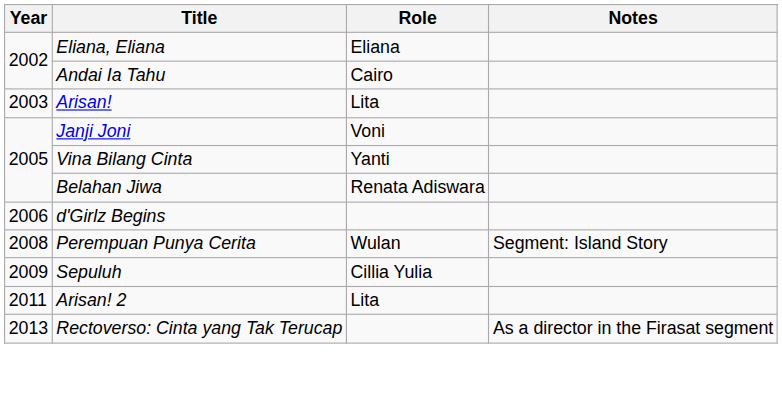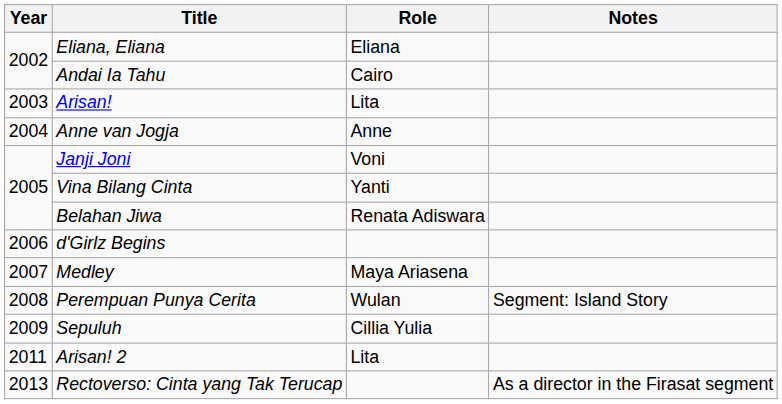 <table class="wikitable">
 <tr>
 <th>Year</th>
 <th>Title</th>
 <th>Role</th>
 <th>Notes</th>
 </tr>
 <tr>
 <td rowspan="2">2002</td>
 <td><em>Eliana, Eliana</em></td>
 <td>Eliana</td>
 <td></td>
 </tr>
 <tr>
 <td><em>Andai Ia Tahu</em></td>
 <td>Cairo</td>
 <td></td>
 </tr>
 <tr>
 <td>2003</td>
 <td><em><a href='#'>Arisan!</a></em></td>
 <td>Lita</td>
 <td></td>
 </tr>
 <tr>
+<td>2004</td>
+<td><em>Anne van Jogja</em></td>
+<td>Anne</td>
+<td></td>
+</tr>
+<tr>
 <td rowspan="3">2005</td>
 <td><em><a href='#'>Janji Joni</a></em></td>
 <td>Voni</td>
 <td></td>
 </tr>
 <tr>
 <td><em>Vina Bilang Cinta</em></td>
 <td>Yanti</td>
 <td></td>
 </tr>
 <tr>
 <td><em>Belahan Jiwa</em></td>
 <td>Renata Adiswara</td>
 <td></td>
 </tr>
 <tr>
 <td>2006</td>
 <td><em>d'Girlz Begins</em></td>
 <td></td>
+<td></td>
+</tr>
+<tr>
+<td>2007</td>
+<td><em>Medley</em></td>
+<td>Maya Ariasena</td>
 <td></td>
 </tr>
 <tr>
 <td>2008</td>
 <td><em>Perempuan Punya Cerita</em></td>
 <td>Wulan</td>
 <td>Segment: Island Story</td>
 </tr>
 <tr>
 <td>2009</td>
 <td><em>Sepuluh</em></td>
 <td>Cillia Yulia</td>
 <td></td>
 </tr>
 <tr>
 <td>2011</td>
 <td><em>Arisan! 2</em></td>
 <td>Lita</td>
 <td></td>
 </tr>
 <tr>
 <td>2013</td>
 <td><em>Rectoverso: Cinta yang Tak Terucap</em></td>
 <td></td>
 <td>As a director in the Firasat segment</td>
 </tr>
 </table>
